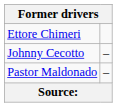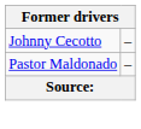 <table class="wikitable" border="1">
 <tr>
 <th colspan=2>Former drivers</th>
-</tr>
-<tr>
-<td><a href='#'>Ettore Chimeri</a></td>
-<td></td>
 </tr>
 <tr>
 <td><a href='#'>Johnny Cecotto</a></td>
 <td>–</td>
 </tr>
 <tr>
 <td><a href='#'>Pastor Maldonado</a></td>
 <td>–</td>
 </tr>
 <tr>
 <th colspan="2">Source:</th>
 </tr>
 </table>
